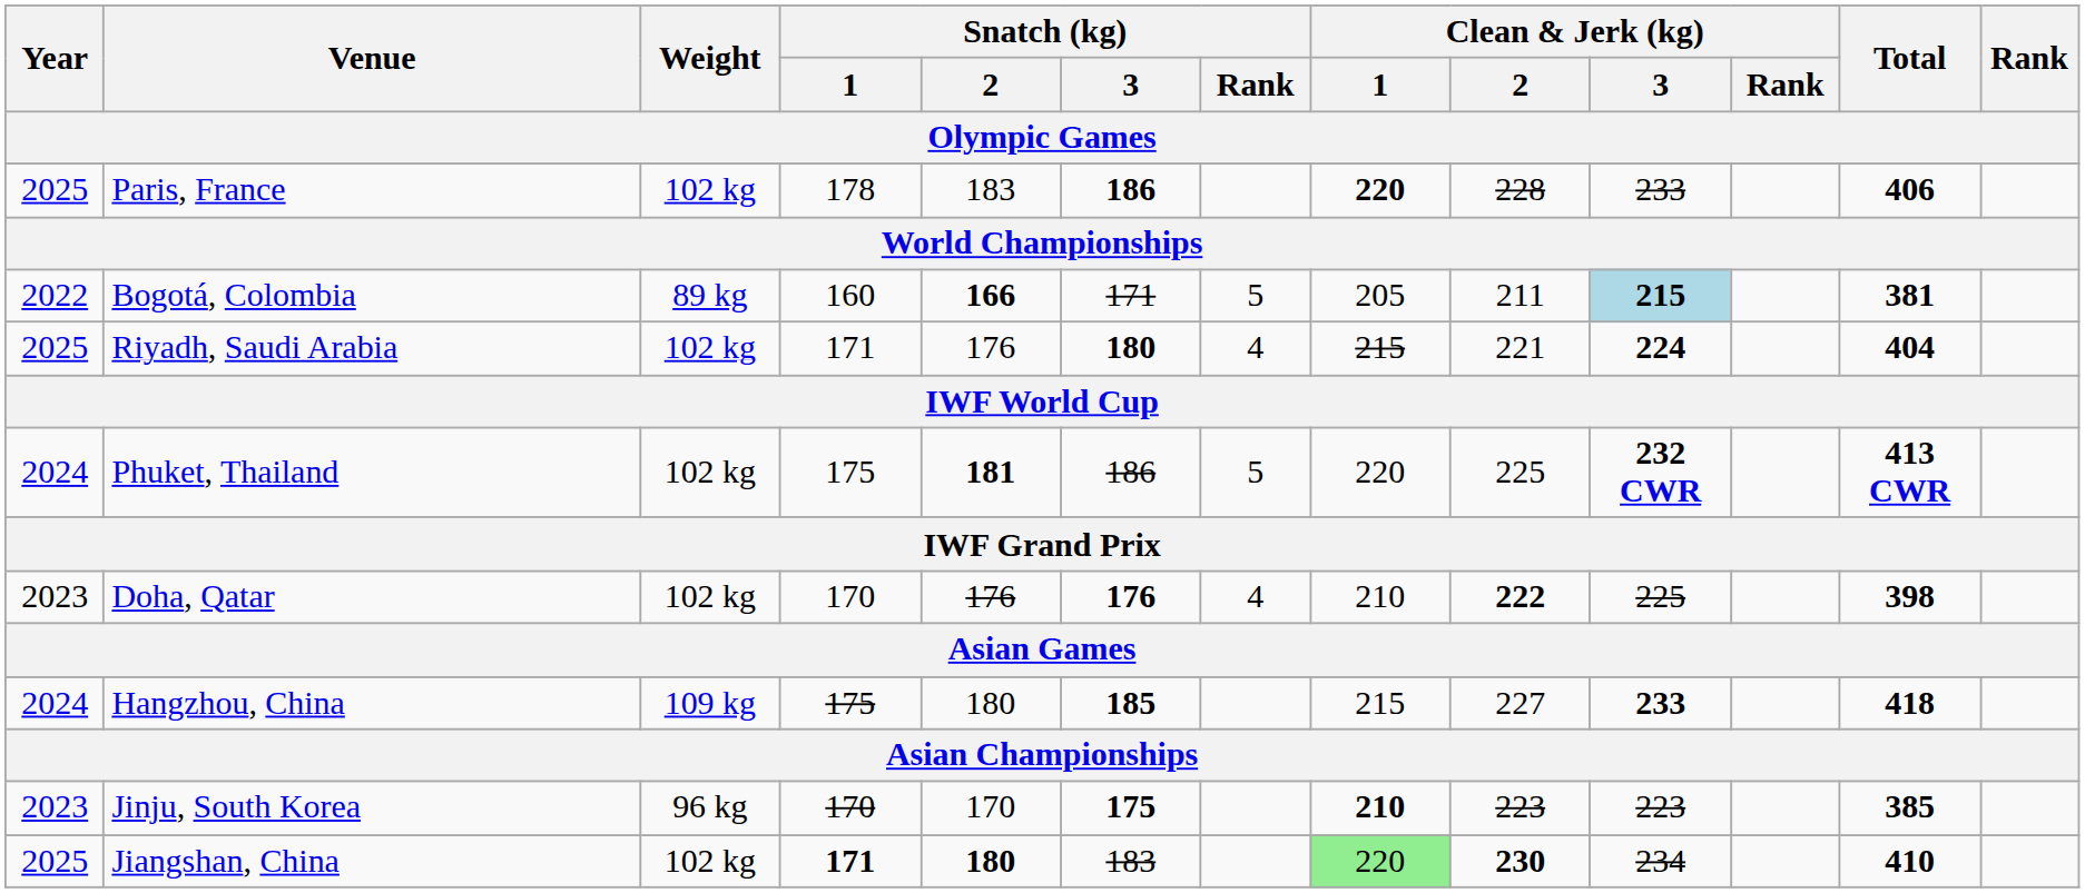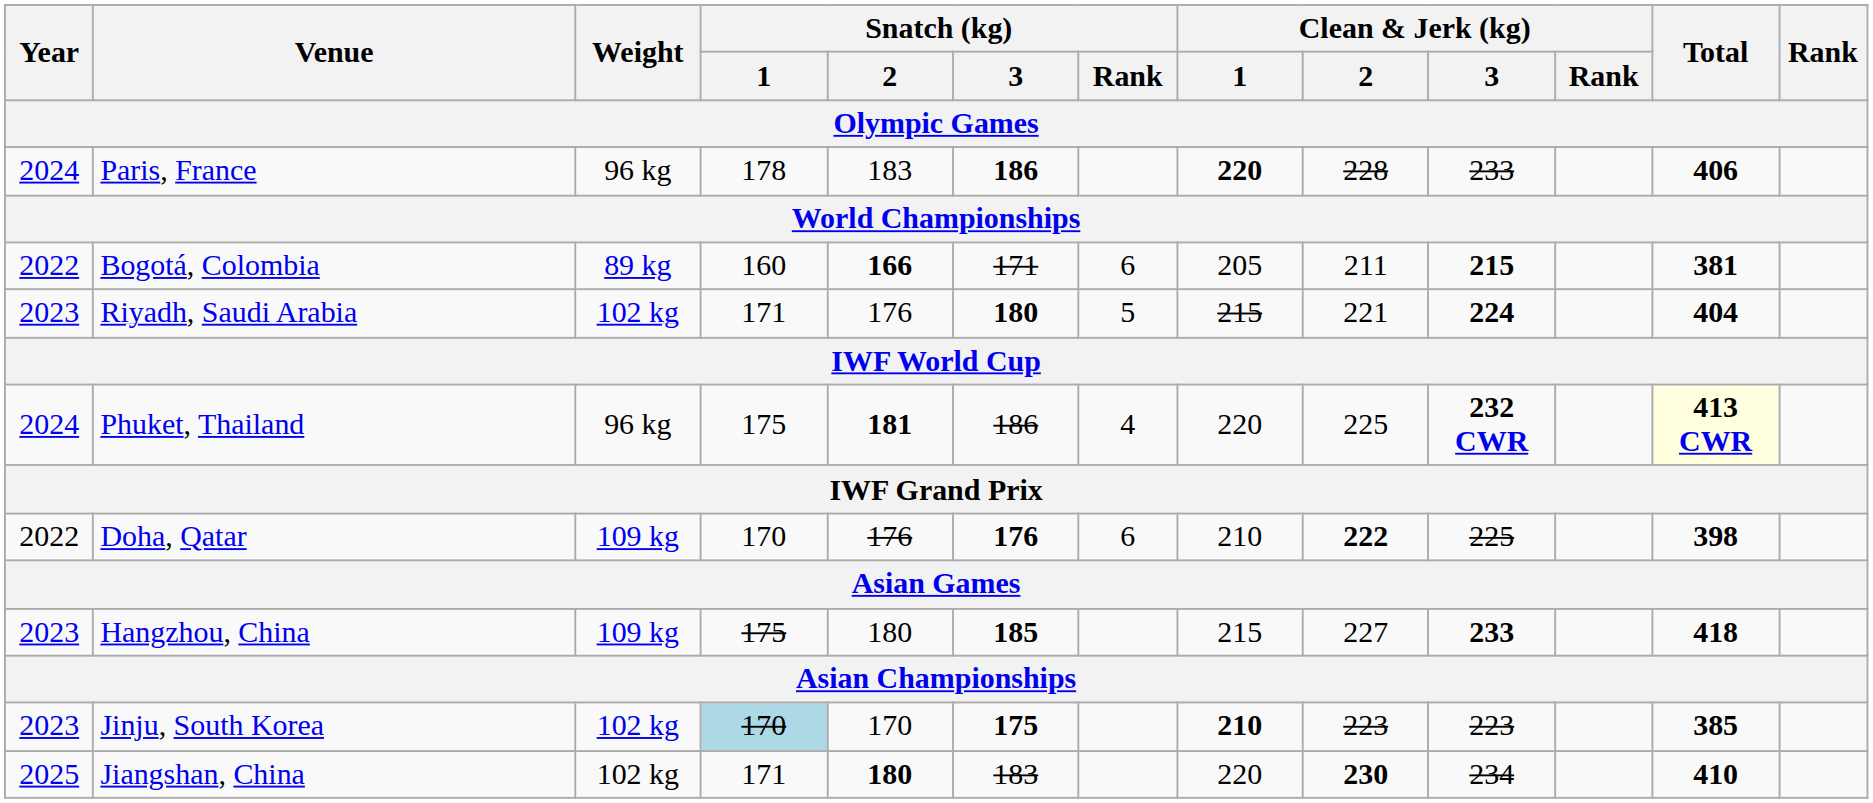 <table class="wikitable" style="text-align:center;">
 <tr>
 <th rowspan=2 width=40>Year</th>
 <th rowspan=2 width=250>Venue</th>
 <th rowspan=2 width=60>Weight</th>
 <th colspan=4>Snatch (kg)</th>
 <th colspan=4>Clean & Jerk (kg)</th>
 <th rowspan=2 width=60>Total</th>
 <th rowspan=2 width=40>Rank</th>
 </tr>
 <tr>
 <th width=60>1</th>
 <th width=60>2</th>
 <th width=60>3</th>
 <th width=45>Rank</th>
 <th width=60>1</th>
 <th width=60>2</th>
 <th width=60>3</th>
 <th width=45>Rank</th>
 </tr>
 <tr>
 <th colspan=13><a href='#'>Olympic Games</a></th>
 </tr>
 <tr>
-<td><a href='#'>2025</a></td>
+<td><a href='#'>2024</a></td>
 <td align=left><a href='#'>Paris</a>, <a href='#'>France</a></td>
-<td><a href='#'>102 kg</a></td>
+<td>96 kg</td>
 <td>178</td>
 <td>183</td>
 <td><strong>186</strong></td>
 <td></td>
 <td><strong>220</strong></td>
 <td><s>228</s></td>
 <td><s>233</s></td>
 <td></td>
 <td><strong>406</strong></td>
 <td></td>
 </tr>
 <tr>
 <th colspan=13><a href='#'>World Championships</a></th>
 </tr>
 <tr>
 <td><a href='#'>2022</a></td>
 <td align=left><a href='#'>Bogotá</a>, <a href='#'>Colombia</a></td>
 <td><a href='#'>89 kg</a></td>
 <td>160</td>
 <td><strong>166</strong></td>
 <td><s>171</s></td>
-<td>5</td>
+<td>6</td>
 <td>205</td>
 <td>211</td>
-<td style="background: lightblue;"><strong>215</strong></td>
+<td><strong>215</strong></td>
 <td></td>
 <td><strong>381</strong></td>
 <td></td>
 </tr>
 <tr>
-<td><a href='#'>2025</a></td>
+<td><a href='#'>2023</a></td>
 <td align=left><a href='#'>Riyadh</a>, <a href='#'>Saudi Arabia</a></td>
 <td><a href='#'>102 kg</a></td>
 <td>171</td>
 <td>176</td>
 <td><strong>180</strong></td>
-<td>4</td>
+<td>5</td>
 <td><s>215</s></td>
 <td>221</td>
 <td><strong>224</strong></td>
 <td></td>
 <td><strong>404</strong></td>
 <td></td>
 </tr>
 <tr>
 <th colspan="13"><a href='#'>IWF World Cup</a></th>
 </tr>
 <tr>
 <td><a href='#'>2024</a></td>
 <td align="left"><a href='#'>Phuket</a>, <a href='#'>Thailand</a></td>
-<td>102 kg</td>
+<td>96 kg</td>
 <td>175</td>
 <td><strong>181</strong></td>
 <td><s>186</s></td>
-<td>5</td>
+<td>4</td>
 <td>220</td>
 <td>225</td>
 <td><strong>232 <a href='#'>CWR</a></strong></td>
 <td></td>
-<td><strong>413 <a href='#'>CWR</a></strong></td>
+<td style="background: lightyellow;"><strong>413 <a href='#'>CWR</a></strong></td>
 <td></td>
 </tr>
 <tr>
 <th colspan="13">IWF Grand Prix</th>
 </tr>
 <tr>
-<td>2023</td>
+<td>2022</td>
 <td align="left"><a href='#'>Doha</a>, <a href='#'>Qatar</a></td>
-<td>102 kg</td>
+<td><a href='#'>109 kg</a></td>
 <td>170</td>
 <td><s>176</s></td>
 <td><strong>176</strong></td>
-<td>4</td>
+<td>6</td>
 <td>210</td>
 <td><strong>222</strong></td>
 <td><s>225</s></td>
 <td></td>
 <td><strong>398</strong></td>
 <td></td>
 </tr>
 <tr>
 <th colspan=13><a href='#'>Asian Games</a></th>
 </tr>
 <tr>
-<td><a href='#'>2024</a></td>
+<td><a href='#'>2023</a></td>
 <td align=left><a href='#'>Hangzhou</a>, <a href='#'>China</a></td>
 <td><a href='#'>109 kg</a></td>
 <td><s>175</s></td>
 <td>180</td>
 <td><strong>185</strong></td>
 <td></td>
 <td>215</td>
 <td>227</td>
 <td><strong>233</strong></td>
 <td></td>
 <td><strong>418</strong></td>
 <td><strong></strong></td>
 </tr>
 <tr>
 <th colspan=13><a href='#'>Asian Championships</a></th>
 </tr>
 <tr>
 <td><a href='#'>2023</a></td>
 <td align=left><a href='#'>Jinju</a>, <a href='#'>South Korea</a></td>
-<td>96 kg</td>
-<td><s>170</s></td>
+<td><a href='#'>102 kg</a></td>
+<td style="background: lightblue;"><s>170</s></td>
 <td>170</td>
 <td><strong>175</strong></td>
 <td></td>
 <td><strong>210</strong></td>
 <td><s>223</s></td>
 <td><s>223</s></td>
 <td></td>
 <td><strong>385</strong></td>
 <td></td>
 </tr>
 <tr>
 <td><a href='#'>2025</a></td>
 <td align=left><a href='#'>Jiangshan</a>, <a href='#'>China</a></td>
 <td>102 kg</td>
-<td><strong>171</strong></td>
+<td>171</td>
 <td><strong>180</strong></td>
 <td><s>183</s></td>
 <td></td>
-<td style="background: lightgreen;">220</td>
+<td>220</td>
 <td><strong>230</strong></td>
 <td><s>234</s></td>
 <td></td>
 <td><strong>410</strong></td>
 <td></td>
 </tr>
 </table>
